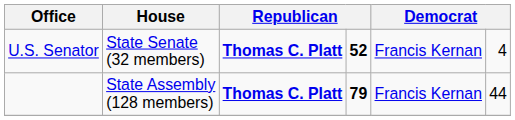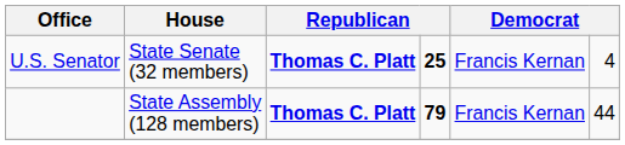 <table class=wikitable>
 <tr bgcolor=lightgrey>
 <th>Office</th>
 <th>House</th>
 <th colspan="2" ><a href='#'>Republican</a></th>
 <th colspan="2" ><a href='#'>Democrat</a></th>
 </tr>
 <tr>
 <td><a href='#'>U.S. Senator</a></td>
 <td><a href='#'>State Senate</a> <br>(32 members)</td>
 <td><strong><a href='#'>Thomas C. Platt</a></strong></td>
-<td align="right"><strong>52</strong></td>
+<td align="right"><strong>25</strong></td>
 <td><a href='#'>Francis Kernan</a></td>
 <td align="right">4</td>
 </tr>
 <tr>
 <td></td>
 <td><a href='#'>State Assembly</a> <br>(128 members)</td>
 <td><strong><a href='#'>Thomas C. Platt</a></strong></td>
 <td align="right"><strong>79</strong></td>
 <td><a href='#'>Francis Kernan</a></td>
 <td align="right">44</td>
 </tr>
 <tr>
 </tr>
 </table>
